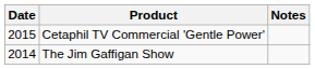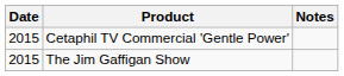 <table class="wikitable" style="font-size: 90%;">
 <tr>
 <th>Date</th>
 <th>Product</th>
 <th>Notes</th>
 </tr>
 <tr>
 <td>2015</td>
 <td>Cetaphil TV Commercial 'Gentle Power'</td>
 <td></td>
 </tr>
 <tr>
-<td>2014</td>
+<td>2015</td>
 <td>The Jim Gaffigan Show</td>
 <td></td>
 </tr>
 </table>
